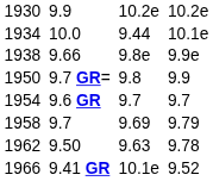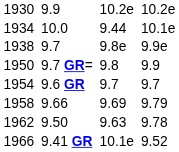 <table>
 <tr>
 <td>1930</td>
 <td></td>
 <td>9.9</td>
 <td></td>
 <td>10.2e</td>
 <td></td>
 <td>10.2e</td>
 </tr>
 <tr>
 <td>1934</td>
 <td></td>
 <td>10.0</td>
 <td></td>
 <td>9.44</td>
 <td></td>
 <td>10.1e</td>
 </tr>
 <tr>
 <td>1938</td>
 <td></td>
-<td>9.66</td>
+<td>9.7</td>
 <td></td>
 <td>9.8e</td>
 <td></td>
 <td>9.9e</td>
 </tr>
 <tr>
 <td>1950</td>
 <td></td>
 <td>9.7 <strong><a href='#'>GR</a></strong>=</td>
 <td></td>
 <td>9.8</td>
 <td></td>
 <td>9.9</td>
 </tr>
 <tr>
 <td>1954</td>
 <td></td>
 <td>9.6 <strong><a href='#'>GR</a></strong></td>
 <td></td>
 <td>9.7</td>
 <td></td>
 <td>9.7</td>
 </tr>
 <tr>
 <td>1958</td>
 <td></td>
-<td>9.7</td>
+<td>9.66</td>
 <td></td>
 <td>9.69</td>
 <td></td>
 <td>9.79</td>
 </tr>
 <tr>
 <td>1962</td>
 <td></td>
 <td>9.50</td>
 <td></td>
 <td>9.63</td>
 <td></td>
 <td>9.78</td>
 </tr>
 <tr>
 <td>1966</td>
 <td></td>
 <td>9.41 <strong><a href='#'>GR</a></strong></td>
 <td></td>
 <td>10.1e</td>
 <td></td>
 <td>9.52</td>
 </tr>
 </table>
